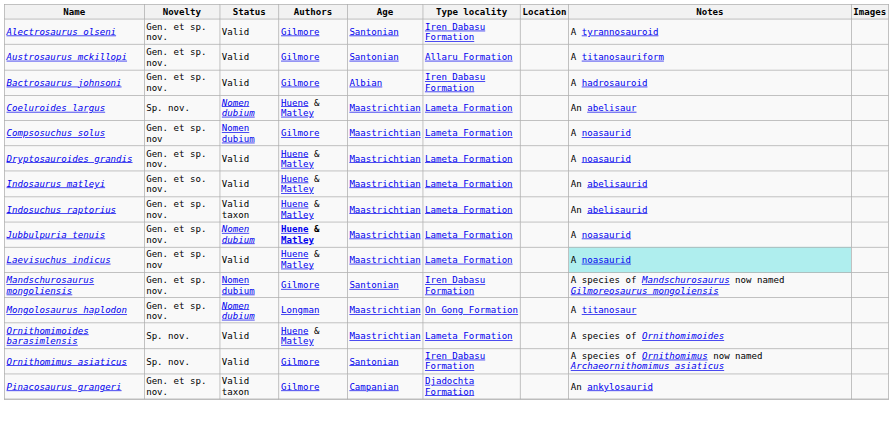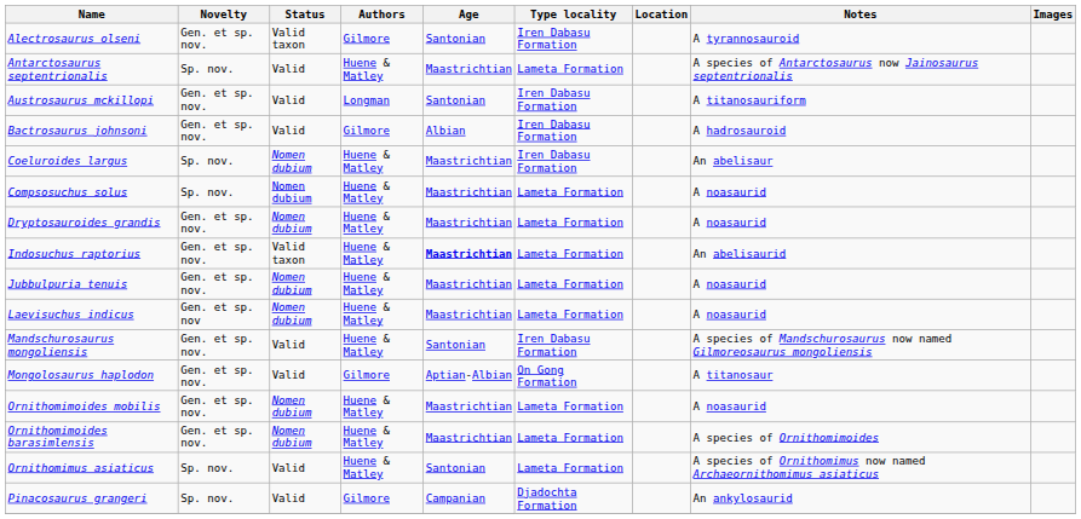 <table class="wikitable sortable" align="center" width="100%">
 <tr>
 <th>Name</th>
 <th>Novelty</th>
 <th>Status</th>
 <th>Authors</th>
 <th>Age</th>
 <th>Type locality</th>
 <th>Location</th>
 <th>Notes</th>
 <th>Images</th>
 </tr>
 <tr>
 <td><em><a href='#'>Alectrosaurus olseni</a></em></td>
 <td>Gen. et sp. nov.</td>
-<td>Valid</td>
+<td>Valid taxon</td>
 <td><a href='#'>Gilmore</a></td>
 <td><a href='#'>Santonian</a></td>
 <td><a href='#'>Iren Dabasu Formation</a></td>
 <td></td>
 <td>A <a href='#'>tyrannosauroid</a></td>
 <td></td>
 </tr>
 <tr>
+<td><em><a href='#'>Antarctosaurus septentrionalis</a></em></td>
+<td>Sp. nov.</td>
+<td>Valid</td>
+<td><a href='#'>Huene</a> & <a href='#'>Matley</a></td>
+<td><a href='#'>Maastrichtian</a></td>
+<td><a href='#'>Lameta Formation</a></td>
+<td></td>
+<td>A species of <em><a href='#'>Antarctosaurus</a></em> now <em><a href='#'>Jainosaurus septentrionalis</a></em></td>
+<td></td>
+</tr>
+<tr>
 <td><em><a href='#'>Austrosaurus mckillopi</a></em></td>
 <td>Gen. et sp. nov.</td>
 <td>Valid</td>
-<td><a href='#'>Gilmore</a></td>
+<td><a href='#'>Longman</a></td>
 <td><a href='#'>Santonian</a></td>
-<td><a href='#'>Allaru Formation</a></td>
+<td><a href='#'>Iren Dabasu Formation</a></td>
 <td></td>
 <td>A <a href='#'>titanosauriform</a></td>
 <td></td>
 </tr>
 <tr>
 <td><em><a href='#'>Bactrosaurus johnsoni</a></em></td>
 <td>Gen. et sp. nov.</td>
 <td>Valid</td>
 <td><a href='#'>Gilmore</a></td>
 <td><a href='#'>Albian</a></td>
 <td><a href='#'>Iren Dabasu Formation</a></td>
 <td></td>
 <td>A <a href='#'>hadrosauroid</a></td>
 <td></td>
 </tr>
 <tr>
 <td><em><a href='#'>Coeluroides largus</a></em></td>
 <td>Sp. nov.</td>
 <td><em><a href='#'>Nomen dubium</a></em></td>
 <td><a href='#'>Huene</a> & <a href='#'>Matley</a></td>
 <td><a href='#'>Maastrichtian</a></td>
-<td><a href='#'>Lameta Formation</a></td>
+<td><a href='#'>Iren Dabasu Formation</a></td>
 <td></td>
 <td>An <a href='#'>abelisaur</a></td>
 <td></td>
 </tr>
 <tr>
 <td><em><a href='#'>Compsosuchus solus</a></em></td>
-<td>Gen. et sp. nov</td>
+<td>Sp. nov.</td>
 <td><a href='#'>Nomen dubium</a></td>
-<td><a href='#'>Gilmore</a></td>
+<td><a href='#'>Huene</a> & <a href='#'>Matley</a></td>
 <td><a href='#'>Maastrichtian</a></td>
 <td><a href='#'>Lameta Formation</a></td>
 <td></td>
 <td>A <a href='#'>noasaurid</a></td>
 <td></td>
 </tr>
 <tr>
 <td><em><a href='#'>Dryptosauroides grandis</a></em></td>
 <td>Gen. et sp. nov.</td>
-<td>Valid</td>
+<td><em><a href='#'>Nomen dubium</a></em></td>
 <td><a href='#'>Huene</a> & <a href='#'>Matley</a></td>
 <td><a href='#'>Maastrichtian</a></td>
 <td><a href='#'>Lameta Formation</a></td>
 <td></td>
 <td>A <a href='#'>noasaurid</a></td>
 <td></td>
 </tr>
 <tr>
-<td><em><a href='#'>Indosaurus matleyi</a></em></td>
-<td>Gen. et so. nov.</td>
-<td>Valid</td>
-<td><a href='#'>Huene</a> & <a href='#'>Matley</a></td>
-<td><a href='#'>Maastrichtian</a></td>
-<td><a href='#'>Lameta Formation</a></td>
-<td></td>
-<td>An <a href='#'>abelisaurid</a></td>
-<td></td>
-</tr>
-<tr>
 <td><em><a href='#'>Indosuchus raptorius</a></em></td>
 <td>Gen. et sp. nov.</td>
 <td>Valid taxon</td>
 <td><a href='#'>Huene</a> & <a href='#'>Matley</a></td>
-<td><a href='#'>Maastrichtian</a></td>
+<td><strong><a href='#'>Maastrichtian</a></strong></td>
 <td><a href='#'>Lameta Formation</a></td>
 <td></td>
 <td>An <a href='#'>abelisaurid</a></td>
 <td></td>
 </tr>
 <tr>
 <td><em><a href='#'>Jubbulpuria tenuis</a></em></td>
 <td>Gen. et sp. nov.</td>
 <td><em><a href='#'>Nomen dubium</a></em></td>
-<td><strong><a href='#'>Huene</a> & <a href='#'>Matley</a></strong></td>
+<td><a href='#'>Huene</a> & <a href='#'>Matley</a></td>
 <td><a href='#'>Maastrichtian</a></td>
 <td><a href='#'>Lameta Formation</a></td>
 <td></td>
 <td>A <a href='#'>noasaurid</a></td>
 <td></td>
 </tr>
 <tr>
 <td><em><a href='#'>Laevisuchus indicus</a></em></td>
 <td>Gen. et sp. nov</td>
-<td>Valid</td>
+<td><em><a href='#'>Nomen dubium</a></em></td>
 <td><a href='#'>Huene</a> & <a href='#'>Matley</a></td>
 <td><a href='#'>Maastrichtian</a></td>
 <td><a href='#'>Lameta Formation</a></td>
 <td></td>
-<td style="background: paleturquoise;">A <a href='#'>noasaurid</a></td>
+<td>A <a href='#'>noasaurid</a></td>
 <td></td>
 </tr>
 <tr>
 <td><em><a href='#'>Mandschurosaurus mongoliensis</a></em></td>
 <td>Gen. et sp. nov.</td>
-<td><a href='#'>Nomen dubium</a></td>
-<td><a href='#'>Gilmore</a></td>
+<td>Valid</td>
+<td><a href='#'>Huene</a> & <a href='#'>Matley</a></td>
 <td><a href='#'>Santonian</a></td>
 <td><a href='#'>Iren Dabasu Formation</a></td>
 <td></td>
 <td>A species of <em><a href='#'>Mandschurosaurus</a></em> now named <em><a href='#'>Gilmoreosaurus mongoliensis</a></em></td>
 <td></td>
 </tr>
 <tr>
 <td><em><a href='#'>Mongolosaurus haplodon</a></em></td>
 <td>Gen. et sp. nov.</td>
-<td><em><a href='#'>Nomen dubium</a></em></td>
-<td><a href='#'>Longman</a></td>
-<td><a href='#'>Maastrichtian</a></td>
+<td>Valid</td>
+<td><a href='#'>Gilmore</a></td>
+<td><a href='#'>Aptian</a>-<a href='#'>Albian</a></td>
 <td><a href='#'>On Gong Formation</a></td>
 <td></td>
 <td>A <a href='#'>titanosaur</a></td>
 <td></td>
 </tr>
 <tr>
+<td><em><a href='#'>Ornithomimoides mobilis</a></em></td>
+<td>Gen. et sp. nov.</td>
+<td><em><a href='#'>Nomen dubium</a></em></td>
+<td><a href='#'>Huene</a> & <a href='#'>Matley</a></td>
+<td><a href='#'>Maastrichtian</a></td>
+<td><a href='#'>Lameta Formation</a></td>
+<td></td>
+<td>A <a href='#'>noasaurid</a></td>
+<td></td>
+</tr>
+<tr>
 <td><em><a href='#'>Ornithomimoides barasimlensis</a></em></td>
-<td>Sp. nov.</td>
-<td>Valid</td>
+<td>Gen. et sp. nov.</td>
+<td><em><a href='#'>Nomen dubium</a></em></td>
 <td><a href='#'>Huene</a> & <a href='#'>Matley</a></td>
 <td><a href='#'>Maastrichtian</a></td>
 <td><a href='#'>Lameta Formation</a></td>
 <td></td>
 <td>A species of <em><a href='#'>Ornithomimoides</a></em></td>
 <td></td>
 </tr>
 <tr>
 <td><em><a href='#'>Ornithomimus asiaticus</a></em></td>
 <td>Sp. nov.</td>
 <td>Valid</td>
-<td><a href='#'>Gilmore</a></td>
+<td><a href='#'>Huene</a> & <a href='#'>Matley</a></td>
 <td><a href='#'>Santonian</a></td>
-<td><a href='#'>Iren Dabasu Formation</a></td>
+<td><a href='#'>Lameta Formation</a></td>
 <td></td>
 <td>A species of <em><a href='#'>Ornithomimus</a></em> now named <em><a href='#'>Archaeornithomimus asiaticus</a></em></td>
 <td></td>
 </tr>
 <tr>
 <td><em><a href='#'>Pinacosaurus grangeri</a></em></td>
-<td>Gen. et sp. nov.</td>
-<td>Valid taxon</td>
+<td>Sp. nov.</td>
+<td>Valid</td>
 <td><a href='#'>Gilmore</a></td>
 <td><a href='#'>Campanian</a></td>
 <td><a href='#'>Djadochta Formation</a></td>
 <td></td>
 <td>An <a href='#'>ankylosaurid</a></td>
 <td></td>
 </tr>
 <tr>
 </tr>
 </table>
